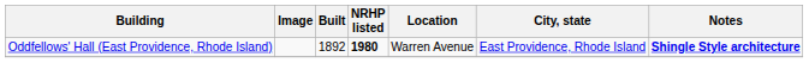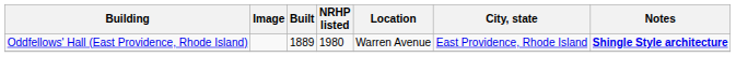 <table class="wikitable sortable">
 <tr>
 <th>Building<br></th>
 <th class="unsortable">Image</th>
 <th>Built</th>
 <th>NRHP<br>listed</th>
 <th>Location</th>
 <th>City, state</th>
 <th class="unsortable">Notes</th>
 </tr>
 <tr>
 <td><a href='#'>Oddfellows' Hall (East Providence, Rhode Island)</a></td>
 <td></td>
-<td>1892</td>
-<td><strong>1980</strong></td>
+<td>1889</td>
+<td>1980</td>
 <td>Warren Avenue<br><small></small></td>
 <td><a href='#'>East Providence, Rhode Island</a></td>
 <td><strong><a href='#'>Shingle Style architecture</a></strong></td>
 </tr>
 <tr>
 </tr>
 </table>
